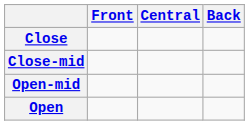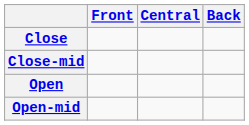 <table class="wikitable" style="text-align: center;">
 <tr>
 <th></th>
 <th><a href='#'>Front</a></th>
 <th><a href='#'>Central</a></th>
 <th><a href='#'>Back</a></th>
 </tr>
 <tr>
 <th><a href='#'>Close</a></th>
 <td> </td>
 <td></td>
 <td> </td>
 </tr>
 <tr>
 <th><a href='#'>Close-mid</a></th>
 <td> </td>
 <td></td>
 <td></td>
 </tr>
 <tr>
+<th><a href='#'>Open</a></th>
+<td></td>
+<td> </td>
+<td></td>
+</tr>
+<tr>
 <th><a href='#'>Open-mid</a></th>
 <td></td>
 <td></td>
 <td> </td>
 </tr>
-<tr>
-<th><a href='#'>Open</a></th>
-<td></td>
-<td> </td>
-<td></td>
-</tr>
 </table>
